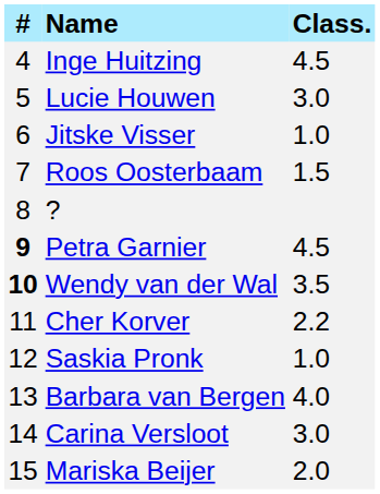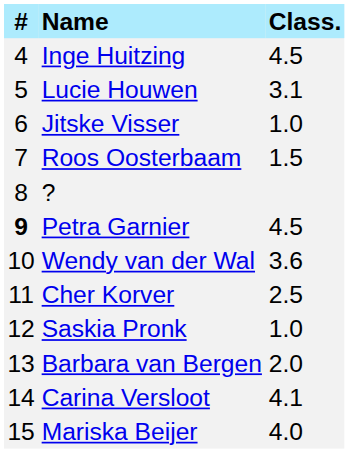 <table border=0 cellpadding=2 cellspacing=0  |- bgcolor=#F2F2F2 style="text-align:center; font-size:90%;">
 <tr bgcolor=#ADEBFD>
 <th>#</th>
 <th align=left>Name</th>
 <th align=left>Class.</th>
 </tr>
 <tr>
 <td>4</td>
 <td align=left><a href='#'>Inge Huitzing</a></td>
 <td align=left>4.5</td>
 </tr>
 <tr>
 <td>5</td>
 <td align=left><a href='#'>Lucie Houwen</a></td>
-<td align=left>3.0</td>
+<td align=left>3.1</td>
 </tr>
 <tr>
 <td>6</td>
 <td align=left><a href='#'>Jitske Visser</a></td>
 <td align=left>1.0</td>
 </tr>
 <tr>
 <td>7</td>
 <td align=left><a href='#'>Roos Oosterbaam</a></td>
 <td align=left>1.5</td>
 </tr>
 <tr>
 <td>8</td>
 <td align=left>?</td>
 <td align=left></td>
 </tr>
 <tr>
 <td><strong>9</strong></td>
 <td align=left><a href='#'>Petra Garnier</a></td>
 <td align=left>4.5</td>
 </tr>
 <tr>
-<td><strong>10</strong></td>
+<td>10</td>
 <td align=left><a href='#'>Wendy van der Wal</a></td>
-<td align=left>3.5</td>
+<td align=left>3.6</td>
 </tr>
 <tr>
 <td>11</td>
 <td align=left><a href='#'>Cher Korver</a></td>
-<td align=left>2.2</td>
+<td align=left>2.5</td>
 </tr>
 <tr>
 <td>12</td>
 <td align=left><a href='#'>Saskia Pronk</a></td>
 <td align=left>1.0</td>
 </tr>
 <tr>
 <td>13</td>
 <td align=left><a href='#'>Barbara van Bergen</a></td>
-<td align=left>4.0</td>
+<td align=left>2.0</td>
 </tr>
 <tr>
 <td>14</td>
 <td align=left><a href='#'>Carina Versloot</a></td>
-<td align=left>3.0</td>
+<td align=left>4.1</td>
 </tr>
 <tr>
 <td>15</td>
 <td align=left><a href='#'>Mariska Beijer</a></td>
-<td align=left>2.0</td>
+<td align=left>4.0</td>
 </tr>
 </table>
